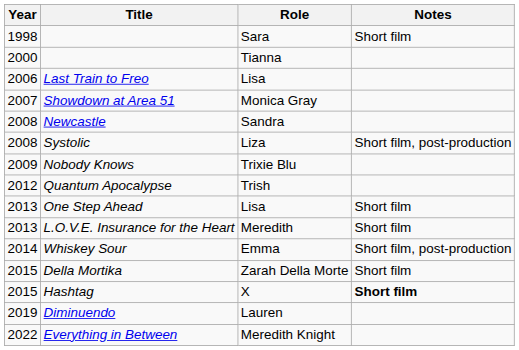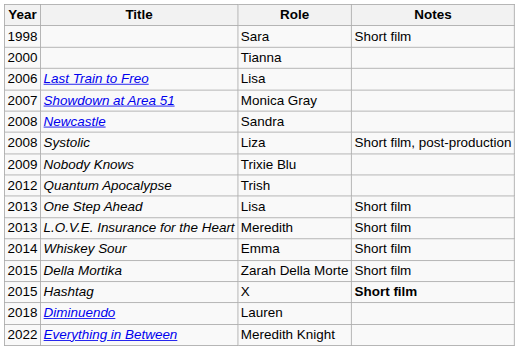 <table class="wikitable sortable">
 <tr>
 <th>Year</th>
 <th>Title</th>
 <th>Role</th>
 <th class="unsortable">Notes</th>
 </tr>
 <tr>
 <td>1998</td>
 <td><em></em></td>
 <td>Sara</td>
 <td>Short film</td>
 </tr>
 <tr>
 <td>2000</td>
 <td><em></em></td>
 <td>Tianna</td>
 <td></td>
 </tr>
 <tr>
 <td>2006</td>
 <td><em><a href='#'>Last Train to Freo</a></em></td>
 <td>Lisa</td>
 <td></td>
 </tr>
 <tr>
 <td>2007</td>
 <td><em><a href='#'>Showdown at Area 51</a></em></td>
 <td>Monica Gray</td>
 <td></td>
 </tr>
 <tr>
 <td>2008</td>
 <td><em><a href='#'>Newcastle</a></em></td>
 <td>Sandra</td>
 <td></td>
 </tr>
 <tr>
 <td>2008</td>
 <td><em>Systolic</em></td>
 <td>Liza</td>
 <td>Short film, post-production</td>
 </tr>
 <tr>
 <td>2009</td>
 <td><em>Nobody Knows</em></td>
 <td>Trixie Blu</td>
 <td></td>
 </tr>
 <tr>
 <td>2012</td>
 <td><em>Quantum Apocalypse</em></td>
 <td>Trish</td>
 <td></td>
 </tr>
 <tr>
 <td>2013</td>
 <td><em>One Step Ahead</em></td>
 <td>Lisa</td>
 <td>Short film</td>
 </tr>
 <tr>
 <td>2013</td>
 <td><em>L.O.V.E. Insurance for the Heart</em></td>
 <td>Meredith</td>
 <td>Short film</td>
 </tr>
 <tr>
 <td>2014</td>
 <td><em>Whiskey Sour</em></td>
 <td>Emma</td>
-<td>Short film, post-production</td>
+<td>Short film</td>
 </tr>
 <tr>
 <td>2015</td>
 <td><em>Della Mortika</em></td>
 <td>Zarah Della Morte</td>
 <td>Short film</td>
 </tr>
 <tr>
 <td>2015</td>
 <td><em>Hashtag</em></td>
 <td>X</td>
 <td Short film, post-production><strong>Short film</strong></td>
 </tr>
 <tr>
-<td>2019</td>
+<td>2018</td>
 <td><a href='#'><em>Diminuendo</em></a></td>
 <td>Lauren</td>
 <td></td>
 </tr>
 <tr>
 <td>2022</td>
 <td><a href='#'><em>Everything in Between</em></a></td>
 <td>Meredith Knight</td>
 <td></td>
 </tr>
 </table>
